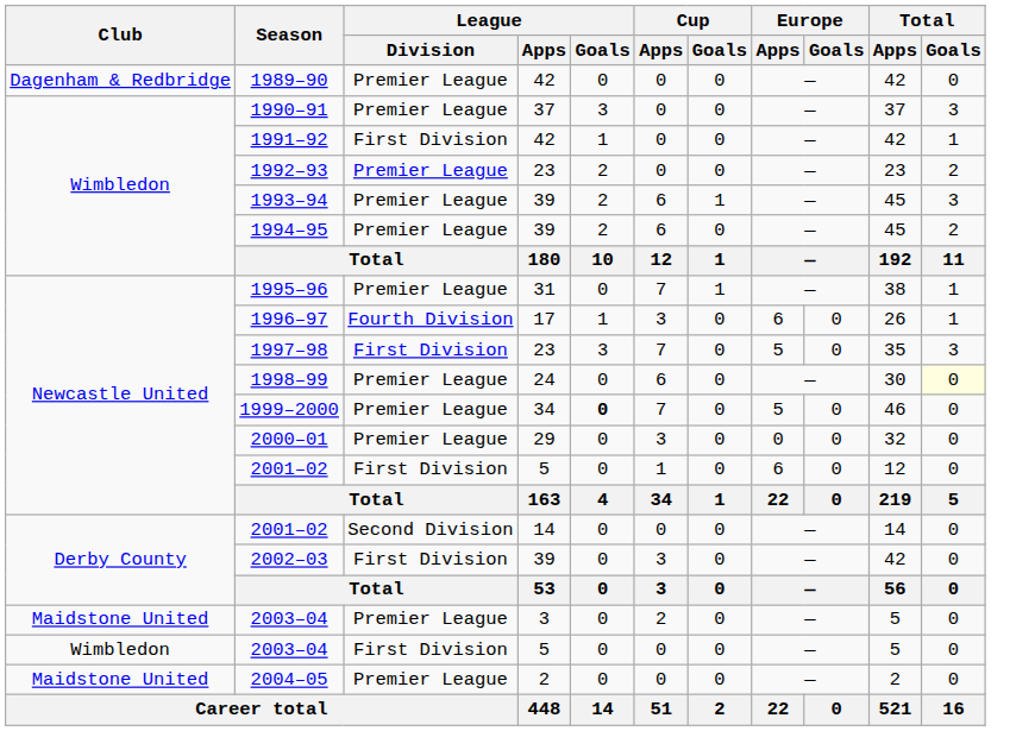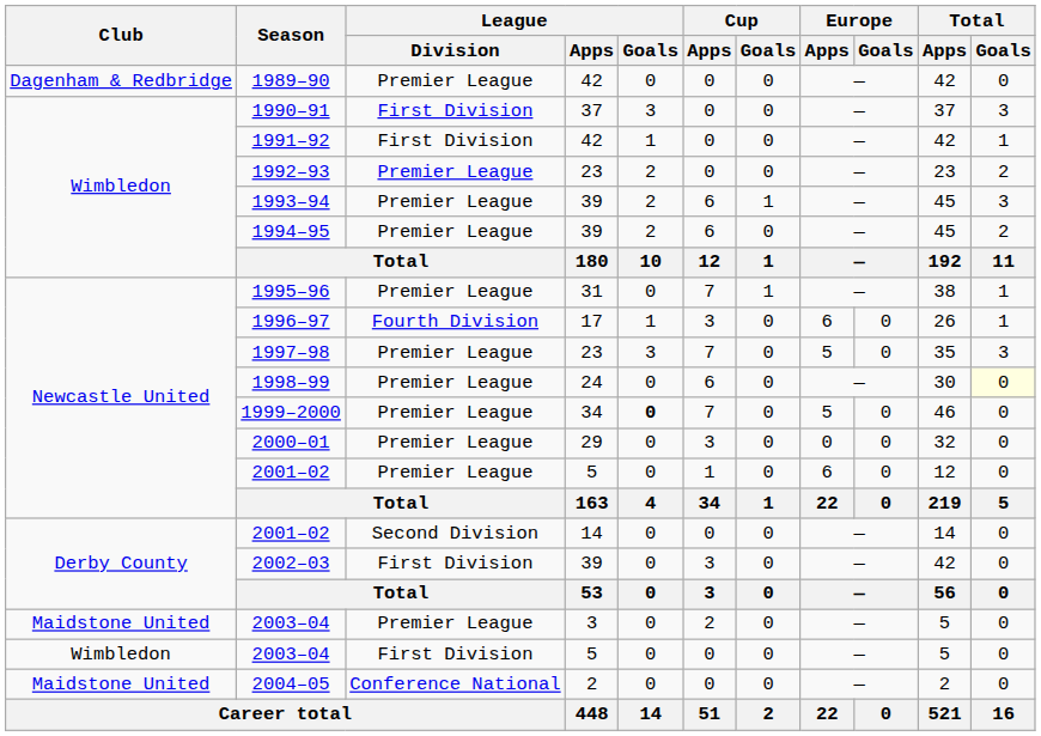 <table class="wikitable" style="text-align:center">
 <tr>
 <th rowspan="2">Club</th>
 <th rowspan="2">Season</th>
 <th colspan="3">League</th>
 <th colspan="2">Cup</th>
 <th colspan="2">Europe</th>
 <th colspan="2">Total</th>
 </tr>
 <tr>
 <th>Division</th>
 <th>Apps</th>
 <th>Goals</th>
 <th>Apps</th>
 <th>Goals</th>
 <th>Apps</th>
 <th>Goals</th>
 <th>Apps</th>
 <th>Goals</th>
 </tr>
 <tr>
 <td><a href='#'>Dagenham & Redbridge</a></td>
 <td><a href='#'>1989–90</a></td>
 <td>Premier League</td>
 <td>42</td>
 <td>0</td>
 <td>0</td>
 <td>0</td>
 <td colspan="2">—</td>
 <td>42</td>
 <td>0</td>
 </tr>
 <tr>
 <td rowspan="6"><a href='#'>Wimbledon</a></td>
 <td><a href='#'>1990–91</a></td>
-<td>Premier League</td>
+<td><a href='#'>First Division</a></td>
 <td>37</td>
 <td>3</td>
 <td>0</td>
 <td>0</td>
 <td colspan="2">—</td>
 <td>37</td>
 <td>3</td>
 </tr>
 <tr>
 <td><a href='#'>1991–92</a></td>
 <td>First Division</td>
 <td>42</td>
 <td>1</td>
 <td>0</td>
 <td>0</td>
 <td colspan="2">—</td>
 <td>42</td>
 <td>1</td>
 </tr>
 <tr>
 <td><a href='#'>1992–93</a></td>
 <td><a href='#'>Premier League</a></td>
 <td>23</td>
 <td>2</td>
 <td>0</td>
 <td>0</td>
 <td colspan="2">—</td>
 <td>23</td>
 <td>2</td>
 </tr>
 <tr>
 <td><a href='#'>1993–94</a></td>
 <td>Premier League</td>
 <td>39</td>
 <td>2</td>
 <td>6</td>
 <td>1</td>
 <td colspan="2">—</td>
 <td>45</td>
 <td>3</td>
 </tr>
 <tr>
 <td><a href='#'>1994–95</a></td>
 <td>Premier League</td>
 <td>39</td>
 <td>2</td>
 <td>6</td>
 <td>0</td>
 <td colspan="2">—</td>
 <td>45</td>
 <td>2</td>
 </tr>
 <tr>
 <th colspan="2">Total</th>
 <th>180</th>
 <th>10</th>
 <th>12</th>
 <th>1</th>
 <th colspan="2">—</th>
 <th>192</th>
 <th>11</th>
 </tr>
 <tr>
 <td rowspan="8"><a href='#'>Newcastle United</a></td>
 <td><a href='#'>1995–96</a></td>
 <td>Premier League</td>
 <td>31</td>
 <td>0</td>
 <td>7</td>
 <td>1</td>
 <td colspan="2">—</td>
 <td>38</td>
 <td>1</td>
 </tr>
 <tr>
 <td><a href='#'>1996–97</a></td>
 <td><a href='#'>Fourth Division</a></td>
 <td>17</td>
 <td>1</td>
 <td>3</td>
 <td>0</td>
 <td>6</td>
 <td>0</td>
 <td>26</td>
 <td>1</td>
 </tr>
 <tr>
 <td><a href='#'>1997–98</a></td>
-<td><a href='#'>First Division</a></td>
+<td>Premier League</td>
 <td>23</td>
 <td>3</td>
 <td>7</td>
 <td>0</td>
 <td>5</td>
 <td>0</td>
 <td>35</td>
 <td>3</td>
 </tr>
 <tr>
 <td><a href='#'>1998–99</a></td>
 <td>Premier League</td>
 <td>24</td>
 <td>0</td>
 <td>6</td>
 <td>0</td>
 <td colspan="2">—</td>
 <td>30</td>
 <td style="background: lightyellow;">0</td>
 </tr>
 <tr>
 <td><a href='#'>1999–2000</a></td>
 <td>Premier League</td>
 <td>34</td>
 <td><strong>0</strong></td>
 <td>7</td>
 <td>0</td>
 <td>5</td>
 <td>0</td>
 <td>46</td>
 <td>0</td>
 </tr>
 <tr>
 <td><a href='#'>2000–01</a></td>
 <td>Premier League</td>
 <td>29</td>
 <td>0</td>
 <td>3</td>
 <td>0</td>
 <td>0</td>
 <td>0</td>
 <td>32</td>
 <td>0</td>
 </tr>
 <tr>
 <td><a href='#'>2001–02</a></td>
-<td>First Division</td>
+<td>Premier League</td>
 <td>5</td>
 <td>0</td>
 <td>1</td>
 <td>0</td>
 <td>6</td>
 <td>0</td>
 <td>12</td>
 <td>0</td>
 </tr>
 <tr>
 <th colspan="2">Total</th>
 <th>163</th>
 <th>4</th>
 <th>34</th>
 <th>1</th>
 <th>22</th>
 <th>0</th>
 <th>219</th>
 <th>5</th>
 </tr>
 <tr>
 <td rowspan="3"><a href='#'>Derby County</a></td>
 <td><a href='#'>2001–02</a></td>
 <td>Second Division</td>
 <td>14</td>
 <td>0</td>
 <td>0</td>
 <td>0</td>
 <td colspan="2">—</td>
 <td>14</td>
 <td>0</td>
 </tr>
 <tr>
 <td><a href='#'>2002–03</a></td>
 <td>First Division</td>
 <td>39</td>
 <td>0</td>
 <td>3</td>
 <td>0</td>
 <td colspan="2">—</td>
 <td>42</td>
 <td>0</td>
 </tr>
 <tr>
 <th colspan="2">Total</th>
 <th>53</th>
 <th>0</th>
 <th>3</th>
 <th>0</th>
 <th colspan="2">—</th>
 <th>56</th>
 <th>0</th>
 </tr>
 <tr>
 <td><a href='#'>Maidstone United</a></td>
 <td><a href='#'>2003–04</a></td>
 <td>Premier League</td>
 <td>3</td>
 <td>0</td>
 <td>2</td>
 <td>0</td>
 <td colspan="2">—</td>
 <td>5</td>
 <td>0</td>
 </tr>
 <tr>
 <td>Wimbledon</td>
 <td><a href='#'>2003–04</a></td>
 <td>First Division</td>
 <td>5</td>
 <td>0</td>
 <td>0</td>
 <td>0</td>
 <td colspan="2">—</td>
 <td>5</td>
 <td>0</td>
 </tr>
 <tr>
 <td><a href='#'>Maidstone United</a></td>
 <td><a href='#'>2004–05</a></td>
-<td>Premier League</td>
+<td><a href='#'>Conference National</a></td>
 <td>2</td>
 <td>0</td>
 <td>0</td>
 <td>0</td>
 <td colspan="2">—</td>
 <td>2</td>
 <td>0</td>
 </tr>
 <tr>
 <th colspan="3">Career total</th>
 <th>448</th>
 <th>14</th>
 <th>51</th>
 <th>2</th>
 <th>22</th>
 <th>0</th>
 <th>521</th>
 <th>16</th>
 </tr>
 </table>
